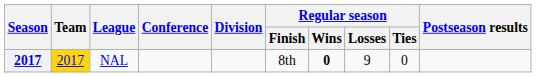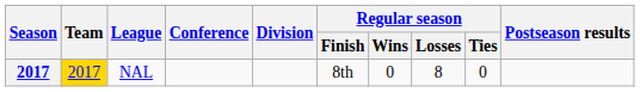 <table class="wikitable" style="text-align:center; font-size: 95%;">
 <tr>
 <th rowspan="2"><a href='#'>Season</a></th>
 <th rowspan="2">Team</th>
 <th rowspan="2"><a href='#'>League</a></th>
 <th rowspan="2"><a href='#'>Conference</a></th>
 <th rowspan="2"><a href='#'>Division</a></th>
 <th colspan="4"><a href='#'>Regular season</a></th>
 <th rowspan="2"><a href='#'>Postseason</a> results</th>
 </tr>
 <tr>
 <th>Finish</th>
 <th>Wins</th>
 <th>Losses</th>
 <th>Ties</th>
 </tr>
 <tr>
 <th><a href='#'>2017</a></th>
 <td style="background: gold;"><a href='#'>2017</a></td>
 <td><a href='#'>NAL</a></td>
 <td></td>
 <td></td>
 <td>8th</td>
-<td><strong>0</strong></td>
-<td>9</td>
+<td>0</td>
+<td>8</td>
 <td>0</td>
 <td align=left></td>
 </tr>
 </table>
